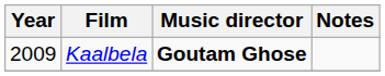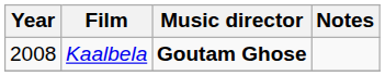 <table class="wikitable sortable">
 <tr>
 <th>Year</th>
 <th>Film</th>
 <th>Music director</th>
 <th>Notes</th>
 </tr>
 <tr>
-<td>2009</td>
+<td>2008</td>
 <td><em><a href='#'>Kaalbela</a></em></td>
 <td><strong>Goutam Ghose</strong></td>
 <td></td>
 </tr>
 <tr>
 </tr>
 </table>
